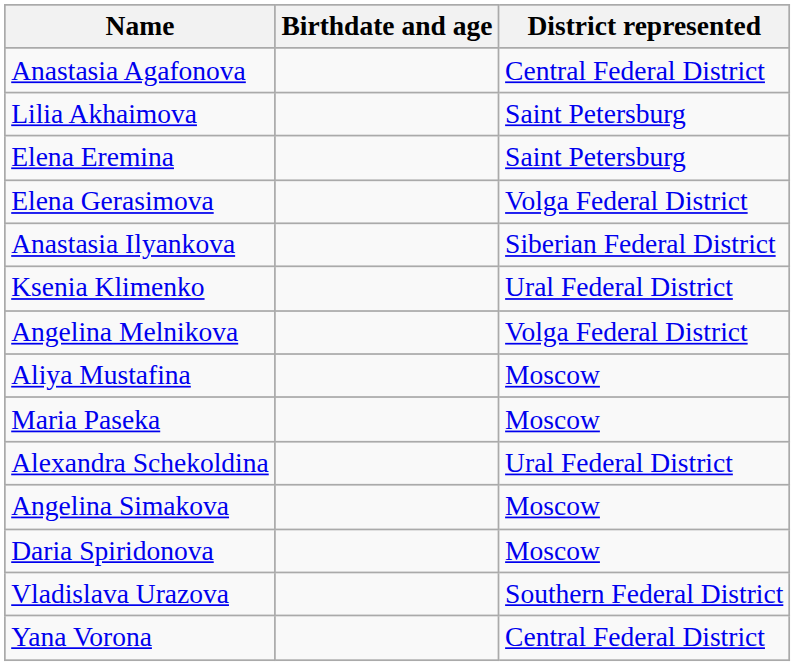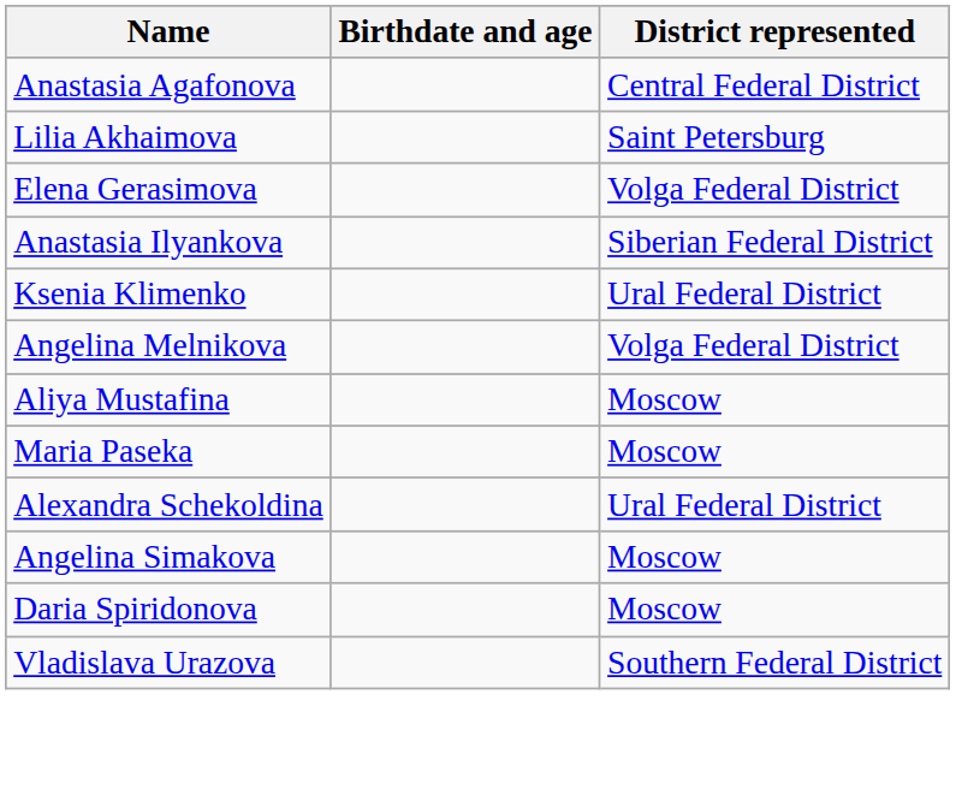 <table class="wikitable">
 <tr>
 <th>Name</th>
 <th>Birthdate and age</th>
 <th>District represented</th>
 </tr>
 <tr>
 <td><a href='#'>Anastasia Agafonova</a></td>
 <td></td>
 <td><a href='#'>Central Federal District</a></td>
 </tr>
 <tr>
 <td><a href='#'>Lilia Akhaimova</a></td>
-<td></td>
-<td><a href='#'>Saint Petersburg</a></td>
-</tr>
-<tr>
-<td><a href='#'>Elena Eremina</a></td>
 <td></td>
 <td><a href='#'>Saint Petersburg</a></td>
 </tr>
 <tr>
 <td><a href='#'>Elena Gerasimova</a></td>
 <td></td>
 <td><a href='#'>Volga Federal District</a></td>
 </tr>
 <tr>
 <td><a href='#'>Anastasia Ilyankova</a></td>
 <td></td>
 <td><a href='#'>Siberian Federal District</a></td>
 </tr>
 <tr>
 <td><a href='#'>Ksenia Klimenko</a></td>
 <td></td>
 <td><a href='#'>Ural Federal District</a></td>
 </tr>
 <tr>
 <td><a href='#'>Angelina Melnikova</a></td>
 <td></td>
 <td><a href='#'>Volga Federal District</a></td>
 </tr>
 <tr>
 <td><a href='#'>Aliya Mustafina</a></td>
 <td></td>
 <td><a href='#'>Moscow</a></td>
 </tr>
 <tr>
 <td><a href='#'>Maria Paseka</a></td>
 <td></td>
 <td><a href='#'>Moscow</a></td>
 </tr>
 <tr>
 <td><a href='#'>Alexandra Schekoldina</a></td>
 <td></td>
 <td><a href='#'>Ural Federal District</a></td>
 </tr>
 <tr>
 <td><a href='#'>Angelina Simakova</a></td>
 <td></td>
 <td><a href='#'>Moscow</a></td>
 </tr>
 <tr>
 <td><a href='#'>Daria Spiridonova</a></td>
 <td></td>
 <td><a href='#'>Moscow</a></td>
 </tr>
 <tr>
 <td><a href='#'>Vladislava Urazova</a></td>
 <td></td>
 <td><a href='#'>Southern Federal District</a></td>
 </tr>
-<tr>
-<td><a href='#'>Yana Vorona</a></td>
-<td></td>
-<td><a href='#'>Central Federal District</a></td>
-</tr>
 </table>
